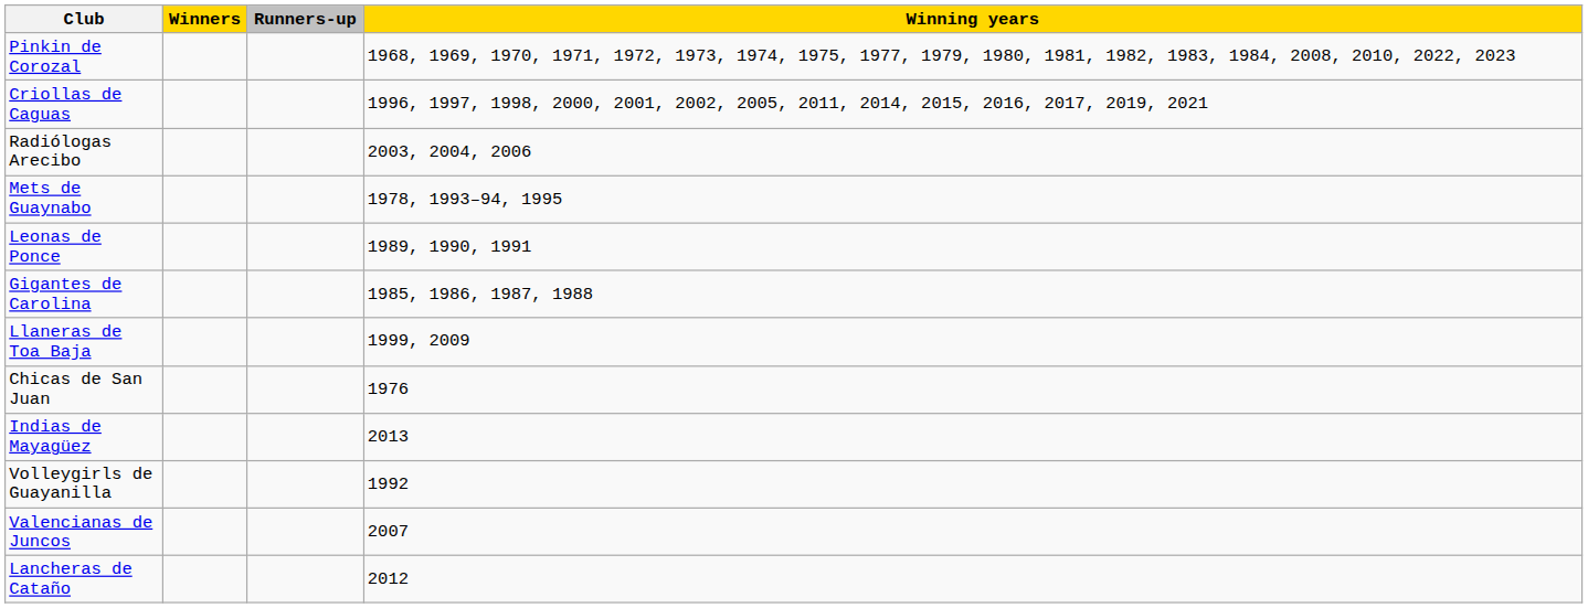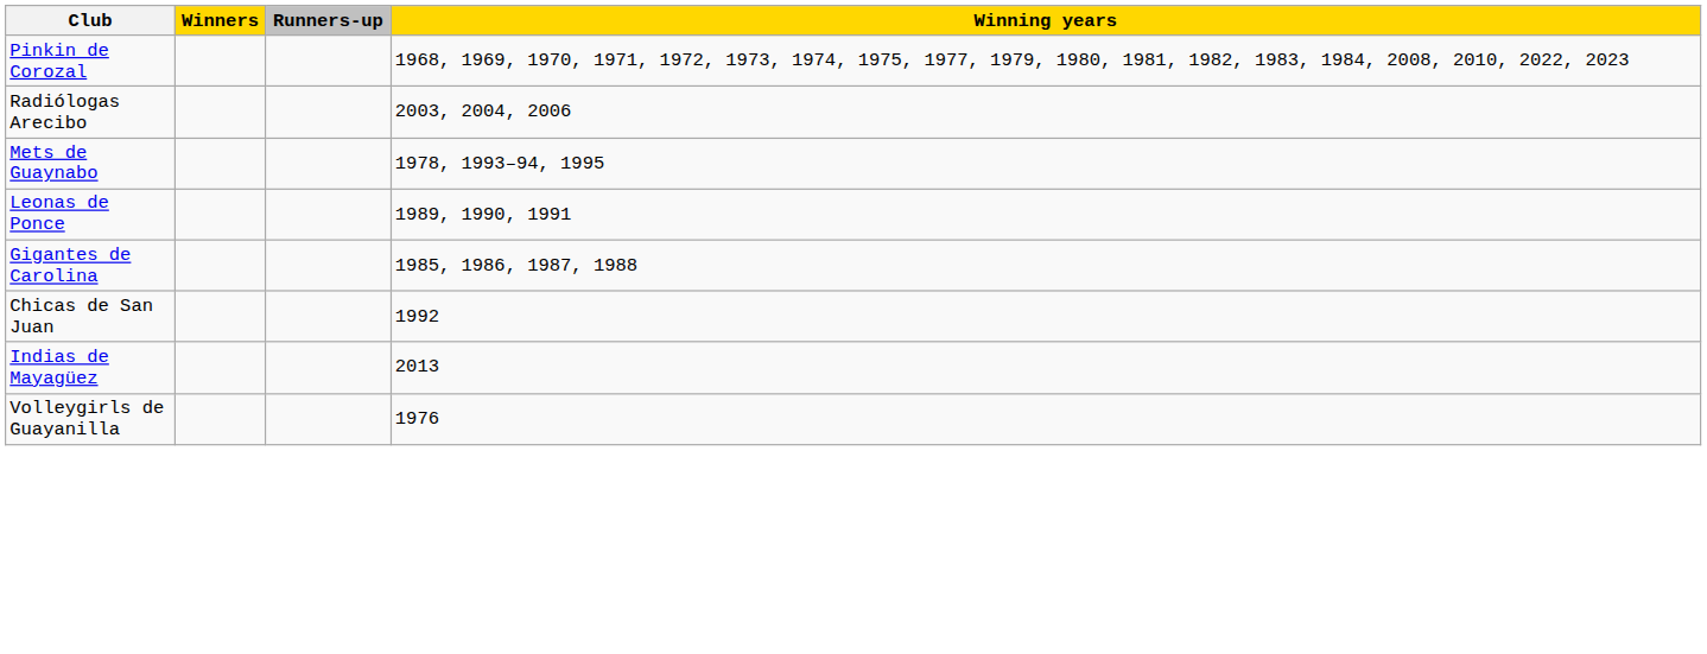 <table class="wikitable sortable" style="width:95%;">
 <tr>
 <th style="width:10%;">Club</th>
 <th style="background:gold;" "width:4%;">Winners</th>
 <th style="background:silver;" "width:4%;">Runners-up</th>
 <th style="background:gold;" "width:55%;">Winning years</th>
 </tr>
 <tr>
 <td><a href='#'>Pinkin de Corozal</a></td>
 <td></td>
 <td></td>
 <td>1968, 1969, 1970, 1971, 1972, 1973, 1974, 1975, 1977, 1979, 1980, 1981, 1982, 1983, 1984, 2008, 2010, 2022, 2023</td>
-</tr>
-<tr>
-<td><a href='#'>Criollas de Caguas</a></td>
-<td></td>
-<td></td>
-<td>1996, 1997, 1998, 2000, 2001, 2002, 2005, 2011, 2014, 2015, 2016, 2017, 2019, 2021</td>
 </tr>
 <tr>
 <td>Radiólogas Arecibo</td>
 <td></td>
 <td></td>
 <td>2003, 2004, 2006</td>
 </tr>
 <tr>
 <td><a href='#'>Mets de Guaynabo</a></td>
 <td></td>
 <td></td>
 <td>1978, 1993–94, 1995</td>
 </tr>
 <tr>
 <td><a href='#'>Leonas de Ponce</a></td>
 <td></td>
 <td></td>
 <td>1989, 1990, 1991</td>
 </tr>
 <tr>
 <td><a href='#'>Gigantes de Carolina</a></td>
 <td></td>
 <td></td>
 <td>1985, 1986, 1987, 1988</td>
 </tr>
 <tr>
-<td><a href='#'>Llaneras de Toa Baja</a></td>
-<td></td>
-<td></td>
-<td>1999, 2009</td>
-</tr>
-<tr>
 <td>Chicas de San Juan</td>
 <td></td>
 <td></td>
-<td>1976</td>
+<td>1992</td>
 </tr>
 <tr>
 <td><a href='#'>Indias de Mayagüez</a></td>
 <td></td>
 <td></td>
 <td>2013</td>
 </tr>
 <tr>
 <td>Volleygirls de Guayanilla</td>
 <td></td>
 <td></td>
-<td>1992</td>
-</tr>
-<tr>
-<td><a href='#'>Valencianas de Juncos</a></td>
-<td></td>
-<td></td>
-<td>2007</td>
-</tr>
-<tr>
-<td><a href='#'>Lancheras de Cataño</a></td>
-<td></td>
-<td></td>
-<td>2012</td>
+<td>1976</td>
 </tr>
 </table>
